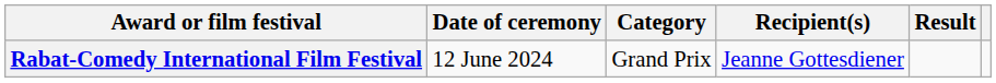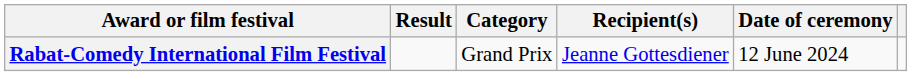 <table class="wikitable sortable plainrowheaders">
 <tr>
 <th scope="col">Award or film festival</th>
-<th scope="col">Date of ceremony</th>
+<th scope="col">Result</th>
 <th scope="col">Category</th>
 <th scope="col">Recipient(s)</th>
-<th scope="col">Result</th>
+<th scope="col">Date of ceremony</th>
 <th scope="col" class="unsortable"></th>
 </tr>
 <tr>
 <th scope="row"><a href='#'>Rabat-Comedy International Film Festival</a></th>
-<td>12 June 2024</td>
+<td></td>
 <td>Grand Prix</td>
 <td><a href='#'>Jeanne Gottesdiener</a></td>
-<td></td>
+<td>12 June 2024</td>
 <td align="center"></td>
 </tr>
 </table>
